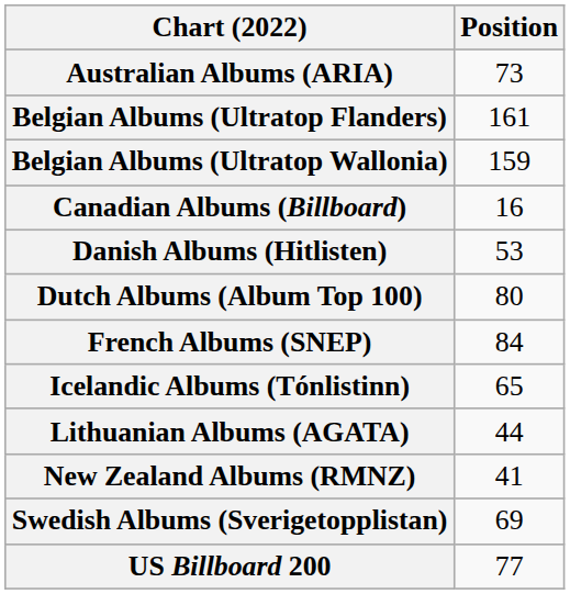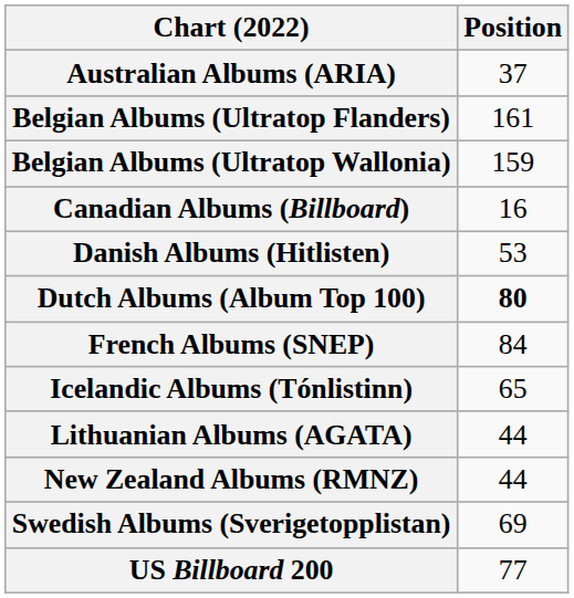 <table class="wikitable sortable plainrowheaders" style="text-align:center">
 <tr>
 <th scope="col">Chart (2022)</th>
 <th scope="col">Position</th>
 </tr>
 <tr>
 <th scope="row">Australian Albums (ARIA)</th>
-<td>73</td>
+<td>37</td>
 </tr>
 <tr>
 <th scope="row">Belgian Albums (Ultratop Flanders)</th>
 <td>161</td>
 </tr>
 <tr>
 <th scope="row">Belgian Albums (Ultratop Wallonia)</th>
 <td>159</td>
 </tr>
 <tr>
 <th scope="row">Canadian Albums (<em>Billboard</em>)</th>
 <td>16</td>
 </tr>
 <tr>
 <th scope="row">Danish Albums (Hitlisten)</th>
 <td>53</td>
 </tr>
 <tr>
 <th scope="row">Dutch Albums (Album Top 100)</th>
-<td>80</td>
+<td><strong>80</strong></td>
 </tr>
 <tr>
 <th scope="row">French Albums (SNEP)</th>
 <td>84</td>
 </tr>
 <tr>
 <th scope="row">Icelandic Albums (Tónlistinn)</th>
 <td>65</td>
 </tr>
 <tr>
 <th scope="row">Lithuanian Albums (AGATA)</th>
 <td>44</td>
 </tr>
 <tr>
 <th scope="row">New Zealand Albums (RMNZ)</th>
-<td>41</td>
+<td>44</td>
 </tr>
 <tr>
 <th scope="row">Swedish Albums (Sverigetopplistan)</th>
 <td>69</td>
 </tr>
 <tr>
 <th scope="row">US <em>Billboard</em> 200</th>
 <td>77</td>
 </tr>
 </table>
